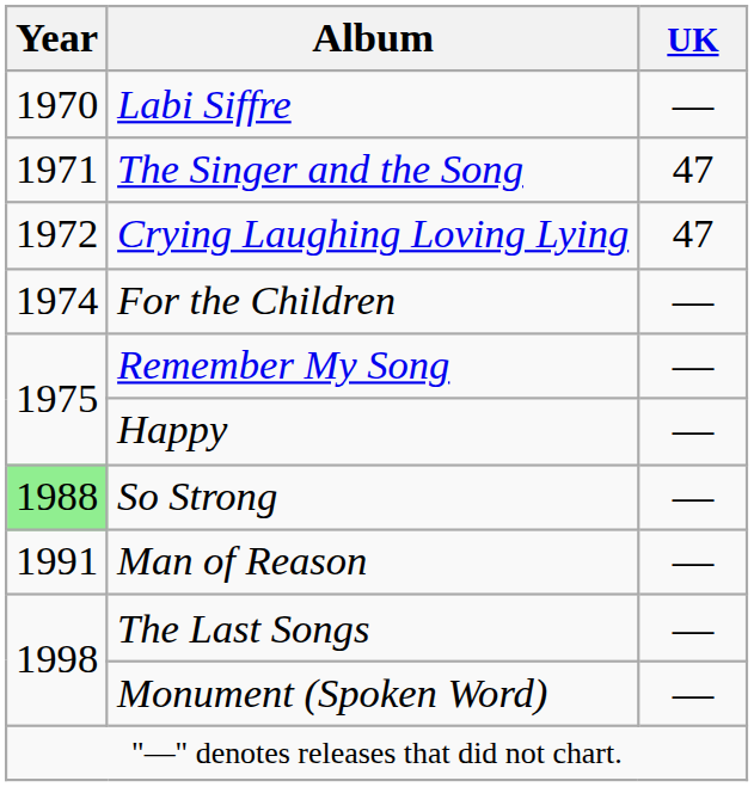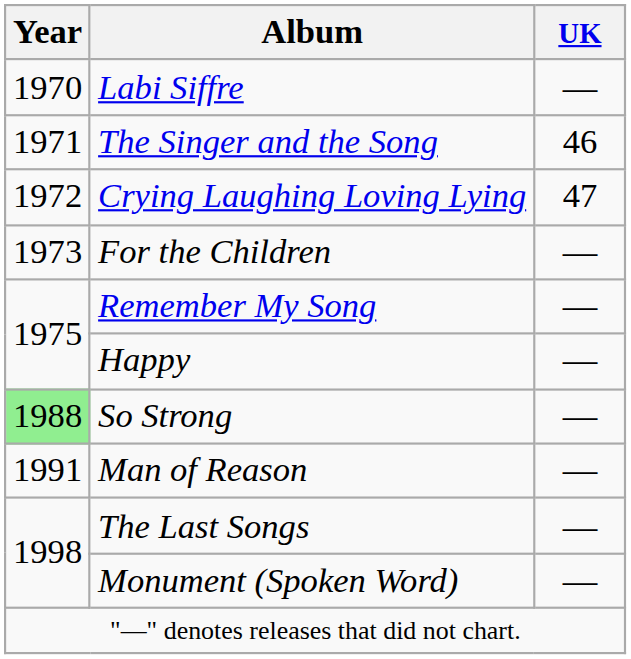 <table class="wikitable">
 <tr>
 <th>Year</th>
 <th>Album</th>
 <th style="width:35px;"><small><a href='#'>UK</a></small><br></th>
 </tr>
 <tr>
 <td>1970</td>
 <td><em><a href='#'>Labi Siffre</a></em></td>
 <td align=center>—</td>
 </tr>
 <tr>
 <td>1971</td>
 <td><em><a href='#'>The Singer and the Song</a></em></td>
-<td align=center>47</td>
+<td align=center>46</td>
 </tr>
 <tr>
 <td>1972</td>
 <td><em><a href='#'>Crying Laughing Loving Lying</a></em></td>
 <td align=center>47</td>
 </tr>
 <tr>
-<td>1974</td>
+<td>1973</td>
 <td><em>For the Children</em></td>
 <td align=center>—</td>
 </tr>
 <tr>
 <td rowspan="2">1975</td>
 <td><em><a href='#'>Remember My Song</a></em></td>
 <td align=center>—</td>
 </tr>
 <tr>
 <td><em>Happy</em></td>
 <td align=center>—</td>
 </tr>
 <tr>
 <td style="background: lightgreen;">1988</td>
 <td><em>So Strong</em></td>
 <td align=center>—</td>
 </tr>
 <tr>
 <td>1991</td>
 <td><em>Man of Reason</em></td>
 <td align=center>—</td>
 </tr>
 <tr>
 <td rowspan="2">1998</td>
 <td><em>The Last Songs</em></td>
 <td align=center>—</td>
 </tr>
 <tr>
 <td><em>Monument (Spoken Word)</em></td>
 <td align=center>—</td>
 </tr>
 <tr>
 <td colspan="4" style="text-align:center; font-size:9pt;">"—" denotes releases that did not chart.</td>
 </tr>
 </table>
